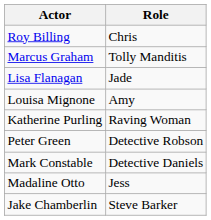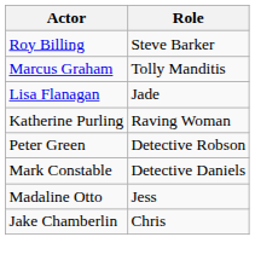 <table class="wikitable">
 <tr>
 <th>Actor</th>
 <th>Role</th>
 </tr>
 <tr>
 <td><a href='#'>Roy Billing</a></td>
-<td>Chris</td>
+<td>Steve Barker</td>
 </tr>
 <tr>
 <td><a href='#'>Marcus Graham</a></td>
 <td>Tolly Manditis</td>
 </tr>
 <tr>
 <td><a href='#'>Lisa Flanagan</a></td>
 <td>Jade</td>
-</tr>
-<tr>
-<td>Louisa Mignone</td>
-<td>Amy</td>
 </tr>
 <tr>
 <td>Katherine Purling</td>
 <td>Raving Woman</td>
 </tr>
 <tr>
 <td>Peter Green</td>
 <td>Detective Robson</td>
 </tr>
 <tr>
 <td>Mark Constable</td>
 <td>Detective Daniels</td>
 </tr>
 <tr>
 <td>Madaline Otto</td>
 <td>Jess</td>
 </tr>
 <tr>
 <td>Jake Chamberlin</td>
-<td>Steve Barker</td>
+<td>Chris</td>
 </tr>
 </table>
